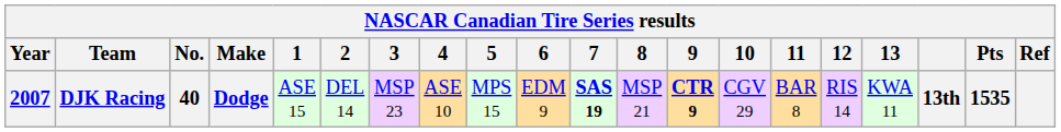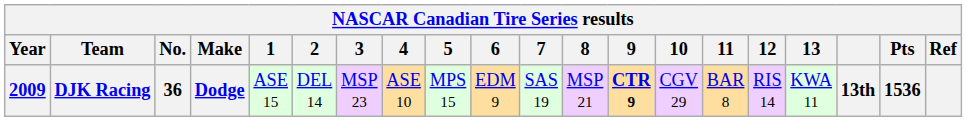 <table class="wikitable" style="text-align:center; font-size:80%">
 <tr>
 <th colspan="20"><a href='#'>NASCAR Canadian Tire Series</a> results</th>
 </tr>
 <tr>
 <th>Year</th>
 <th>Team</th>
 <th>No.</th>
 <th>Make</th>
 <th>1</th>
 <th>2</th>
 <th>3</th>
 <th>4</th>
 <th>5</th>
 <th>6</th>
 <th>7</th>
 <th>8</th>
 <th>9</th>
 <th>10</th>
 <th>11</th>
 <th>12</th>
 <th>13</th>
 <th></th>
 <th>Pts</th>
 <th>Ref</th>
 </tr>
 <tr>
-<th><a href='#'>2007</a></th>
+<th><a href='#'>2009</a></th>
 <th><a href='#'>DJK Racing</a></th>
-<th>40</th>
+<th>36</th>
 <th><a href='#'>Dodge</a></th>
 <td style="background:#DFFFDF;"><a href='#'>ASE</a> <br><small>15</small></td>
 <td style="background:#DFFFDF;"><a href='#'>DEL</a> <br><small>14</small></td>
 <td style="background:#EFCFFF;"><a href='#'>MSP</a> <br><small>23</small></td>
 <td style="background:#FFDF9F;"><a href='#'>ASE</a> <br><small>10</small></td>
 <td style="background:#DFFFDF;"><a href='#'>MPS</a> <br><small>15</small></td>
 <td style="background:#FFDF9F;"><a href='#'>EDM</a> <br><small>9</small></td>
-<td style="background:#DFFFDF;"><strong><a href='#'>SAS</a> <br><small>19</small></strong></td>
+<td style="background:#DFFFDF;"><a href='#'>SAS</a> <br><small>19</small></td>
 <td style="background:#EFCFFF;"><a href='#'>MSP</a> <br><small>21</small></td>
 <td style="background:#FFDF9F;"><strong><a href='#'>CTR</a> <br><small>9</small></strong></td>
 <td style="background:#EFCFFF;"><a href='#'>CGV</a> <br><small>29</small></td>
 <td style="background:#FFDF9F;"><a href='#'>BAR</a> <br><small>8</small></td>
 <td style="background:#EFCFFF;"><a href='#'>RIS</a> <br><small>14</small></td>
 <td style="background:#DFFFDF;"><a href='#'>KWA</a> <br><small>11</small></td>
 <th>13th</th>
-<th>1535</th>
+<th>1536</th>
 <th></th>
 </tr>
 </table>
